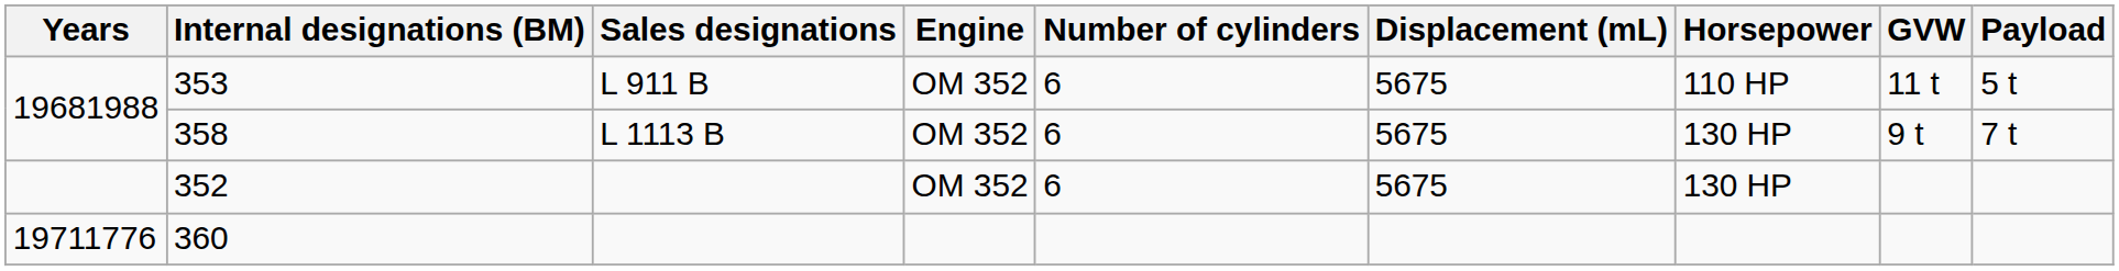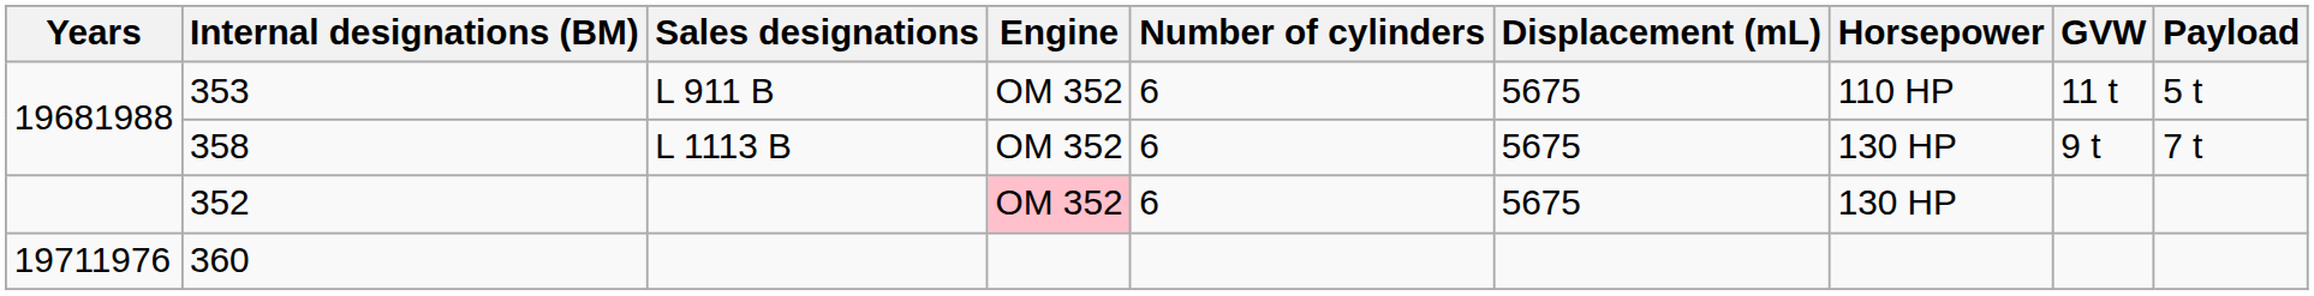 <table class="wikitable sortable" style="text-align: left;">
 <tr>
 <th>Years</th>
 <th>Internal designations (BM)</th>
 <th>Sales designations</th>
 <th>Engine</th>
 <th>Number of cylinders</th>
 <th>Displacement (mL)</th>
 <th>Horsepower</th>
 <th>GVW</th>
 <th>Payload</th>
 </tr>
 <tr>
 <td rowspan="2">19681988</td>
 <td>353</td>
 <td>L 911 B</td>
 <td>OM 352</td>
 <td>6</td>
 <td>5675</td>
 <td>110 HP</td>
 <td>11 t</td>
 <td>5 t</td>
 </tr>
 <tr>
 <td>358</td>
 <td>L 1113 B</td>
 <td>OM 352</td>
 <td>6</td>
 <td>5675</td>
 <td>130 HP</td>
 <td>9 t</td>
 <td>7 t</td>
 </tr>
 <tr>
 <td></td>
 <td>352</td>
 <td></td>
-<td>OM 352</td>
+<td style="background: pink;">OM 352</td>
 <td>6</td>
 <td>5675</td>
 <td>130 HP</td>
 <td></td>
 <td></td>
 </tr>
 <tr>
-<td>19711776</td>
+<td>19711976</td>
 <td>360</td>
 <td></td>
 <td></td>
 <td></td>
 <td></td>
 <td></td>
 <td></td>
 <td></td>
 </tr>
 </table>
